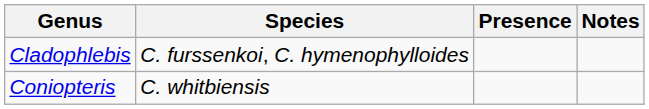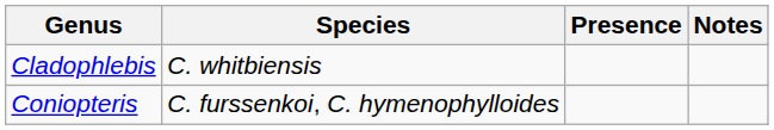 <table class="wikitable" align="center">
 <tr>
 <th>Genus</th>
 <th>Species</th>
 <th>Presence</th>
 <th>Notes</th>
 </tr>
 <tr>
 <td><em><a href='#'>Cladophlebis</a></em></td>
-<td><em>C. furssenkoi</em>, <em>C. hymenophylloides</em></td>
+<td><em>C. whitbiensis</em></td>
 <td></td>
 <td></td>
 </tr>
 <tr>
 <td><em><a href='#'>Coniopteris</a></em></td>
-<td><em>C. whitbiensis</em></td>
+<td><em>C. furssenkoi</em>, <em>C. hymenophylloides</em></td>
 <td></td>
 <td></td>
 </tr>
 </table>
